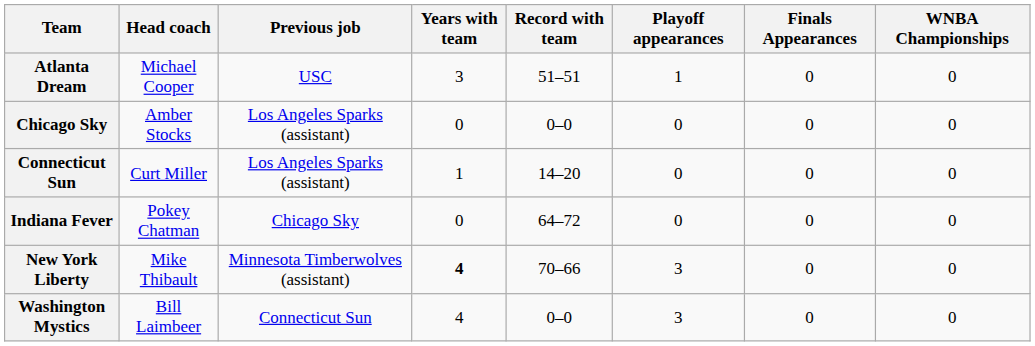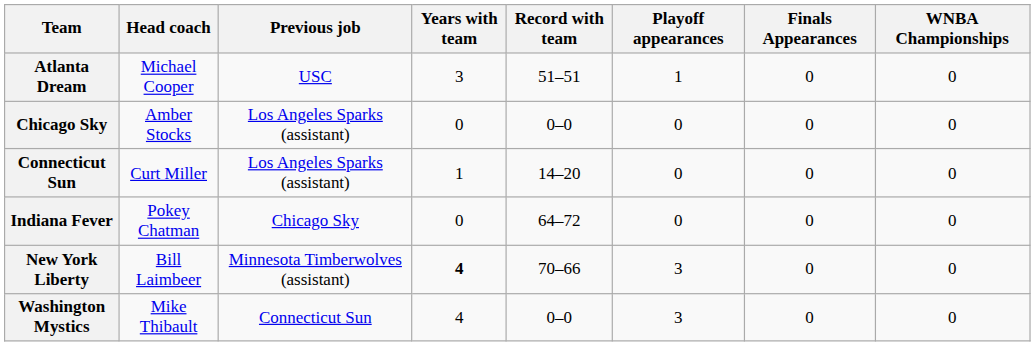 <table class="wikitable sortable" style="text-align: center;font-size:90%;">
 <tr>
 <th width="90">Team</th>
 <th>Head coach</th>
 <th>Previous job</th>
 <th>Years with team</th>
 <th>Record with team</th>
 <th>Playoff appearances</th>
 <th>Finals Appearances</th>
 <th>WNBA Championships</th>
 </tr>
 <tr>
 <th style=>Atlanta Dream</th>
 <td><a href='#'>Michael Cooper</a></td>
 <td><a href='#'>USC</a></td>
 <td>3</td>
 <td>51–51</td>
 <td>1</td>
 <td>0</td>
 <td>0</td>
 </tr>
 <tr>
 <th style=>Chicago Sky</th>
 <td><a href='#'>Amber Stocks</a></td>
 <td><a href='#'>Los Angeles Sparks</a> (assistant)</td>
 <td>0</td>
 <td>0–0</td>
 <td>0</td>
 <td>0</td>
 <td>0</td>
 </tr>
 <tr>
 <th style=>Connecticut Sun</th>
 <td><a href='#'>Curt Miller</a></td>
 <td><a href='#'>Los Angeles Sparks</a> (assistant)</td>
 <td>1</td>
 <td>14–20</td>
 <td>0</td>
 <td>0</td>
 <td>0</td>
 </tr>
 <tr>
 <th style=>Indiana Fever</th>
 <td><a href='#'>Pokey Chatman</a></td>
 <td><a href='#'>Chicago Sky</a></td>
 <td>0</td>
 <td>64–72</td>
 <td>0</td>
 <td>0</td>
 <td>0</td>
 </tr>
 <tr>
 <th style=>New York Liberty</th>
-<td><a href='#'>Mike Thibault</a></td>
+<td><a href='#'>Bill Laimbeer</a></td>
 <td><a href='#'>Minnesota Timberwolves</a> (assistant)</td>
 <td><strong>4</strong></td>
 <td>70–66</td>
 <td>3</td>
 <td>0</td>
 <td>0</td>
 </tr>
 <tr>
 <th style=>Washington Mystics</th>
-<td><a href='#'>Bill Laimbeer</a></td>
+<td><a href='#'>Mike Thibault</a></td>
 <td><a href='#'>Connecticut Sun</a></td>
 <td>4</td>
 <td>0–0</td>
 <td>3</td>
 <td>0</td>
 <td>0</td>
 </tr>
 </table>
